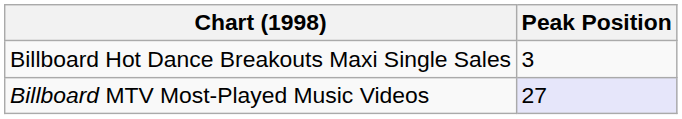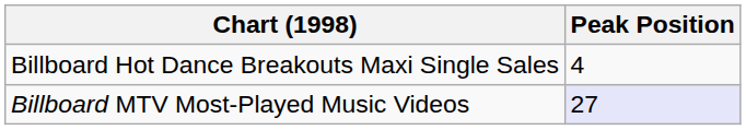 <table class="wikitable" border="1">
 <tr align=left>
 <th>Chart (1998)</th>
 <th>Peak Position</th>
 </tr>
 <tr align=left>
 <td>Billboard Hot Dance Breakouts Maxi Single Sales</td>
-<td>3</td>
+<td>4</td>
 </tr>
 <tr align=left>
 <td><em>Billboard</em> MTV Most-Played Music Videos</td>
 <td style="background: lavender;">27</td>
 </tr>
 </table>
